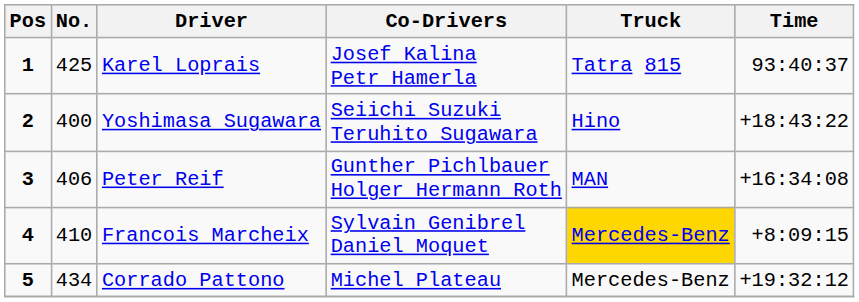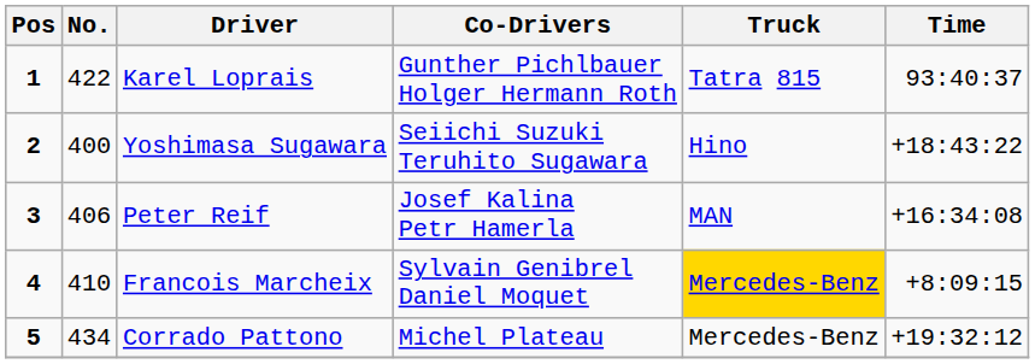 <table class="wikitable">
 <tr>
 <th>Pos</th>
 <th>No.</th>
 <th>Driver</th>
 <th>Co-Drivers</th>
 <th>Truck</th>
 <th>Time</th>
 </tr>
 <tr>
 <td align=center><strong>1</strong></td>
-<td>425</td>
+<td>422</td>
 <td> <a href='#'>Karel Loprais</a></td>
-<td> <a href='#'>Josef Kalina</a><br> <a href='#'>Petr Hamerla</a></td>
+<td> <a href='#'>Gunther Pichlbauer</a><br> <a href='#'>Holger Hermann Roth</a></td>
 <td><a href='#'>Tatra</a> <a href='#'>815</a></td>
 <td align="right">93:40:37</td>
 </tr>
 <tr>
 <td align=center><strong>2</strong></td>
 <td>400</td>
 <td> <a href='#'>Yoshimasa Sugawara</a></td>
 <td> <a href='#'>Seiichi Suzuki</a><br> <a href='#'>Teruhito Sugawara</a></td>
 <td><a href='#'>Hino</a></td>
 <td align=right>+18:43:22</td>
 </tr>
 <tr>
 <td align=center><strong>3</strong></td>
 <td>406</td>
 <td> <a href='#'>Peter Reif</a></td>
-<td> <a href='#'>Gunther Pichlbauer</a><br> <a href='#'>Holger Hermann Roth</a></td>
+<td> <a href='#'>Josef Kalina</a><br> <a href='#'>Petr Hamerla</a></td>
 <td><a href='#'>MAN</a></td>
 <td align="right">+16:34:08</td>
 </tr>
 <tr>
 <td align=center><strong>4</strong></td>
 <td>410</td>
 <td> <a href='#'>Francois Marcheix</a></td>
 <td> <a href='#'>Sylvain Genibrel</a><br> <a href='#'>Daniel Moquet</a></td>
 <td style="background: gold;"><a href='#'>Mercedes-Benz</a></td>
 <td align="right">+8:09:15</td>
 </tr>
 <tr>
 <td align=center><strong>5</strong></td>
 <td>434</td>
 <td> <a href='#'>Corrado Pattono</a></td>
 <td> <a href='#'>Michel Plateau</a></td>
 <td>Mercedes-Benz</td>
 <td align="right">+19:32:12</td>
 </tr>
 <tr>
 </tr>
 </table>
